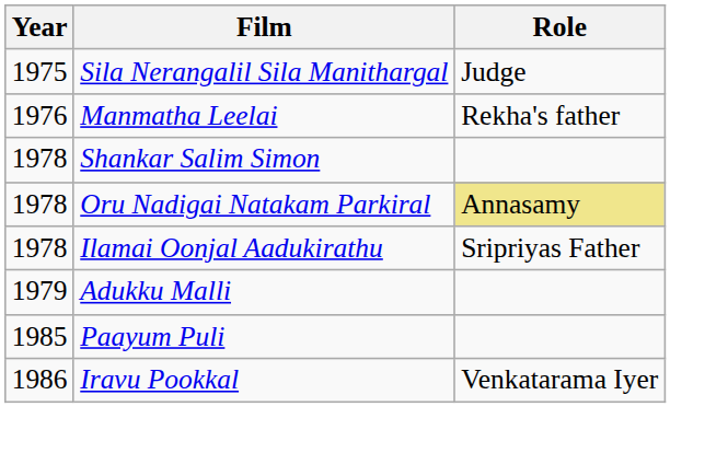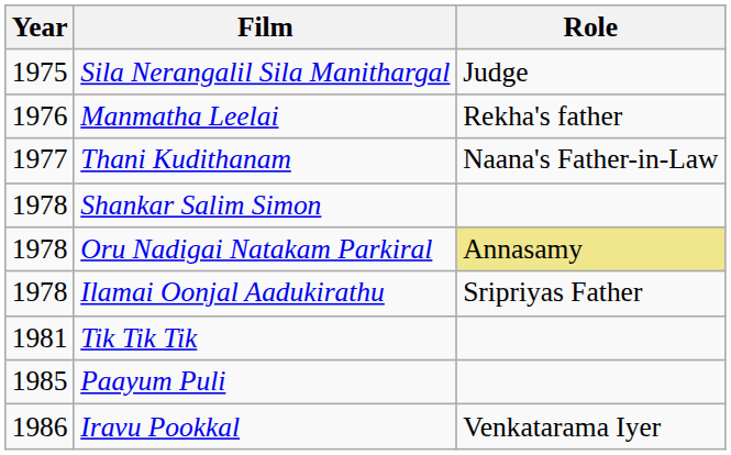 <table class="wikitable sortable">
 <tr>
 <th>Year</th>
 <th>Film</th>
 <th>Role</th>
 </tr>
 <tr>
 <td>1975</td>
 <td><em><a href='#'>Sila Nerangalil Sila Manithargal</a></em></td>
 <td>Judge</td>
 </tr>
 <tr>
 <td>1976</td>
 <td><em><a href='#'>Manmatha Leelai</a></em></td>
 <td>Rekha's father</td>
 </tr>
 <tr>
+<td>1977</td>
+<td><em><a href='#'>Thani Kudithanam</a></em></td>
+<td>Naana's Father-in-Law</td>
+</tr>
+<tr>
 <td>1978</td>
 <td><em><a href='#'>Shankar Salim Simon</a></em></td>
 <td></td>
 </tr>
 <tr>
 <td>1978</td>
 <td><em><a href='#'>Oru Nadigai Natakam Parkiral</a></em></td>
 <td style="background: khaki;">Annasamy</td>
 </tr>
 <tr>
 <td>1978</td>
 <td><em><a href='#'>Ilamai Oonjal Aadukirathu</a></em></td>
 <td>Sripriyas Father</td>
 </tr>
 <tr>
-<td>1979</td>
-<td><em><a href='#'>Adukku Malli</a></em></td>
+<td>1981</td>
+<td><em><a href='#'>Tik Tik Tik</a></em></td>
 <td></td>
 </tr>
 <tr>
 <td>1985</td>
 <td><em><a href='#'>Paayum Puli</a></em></td>
 <td></td>
 </tr>
 <tr>
 <td>1986</td>
 <td><em><a href='#'>Iravu Pookkal</a></em></td>
 <td>Venkatarama Iyer</td>
 </tr>
 </table>
